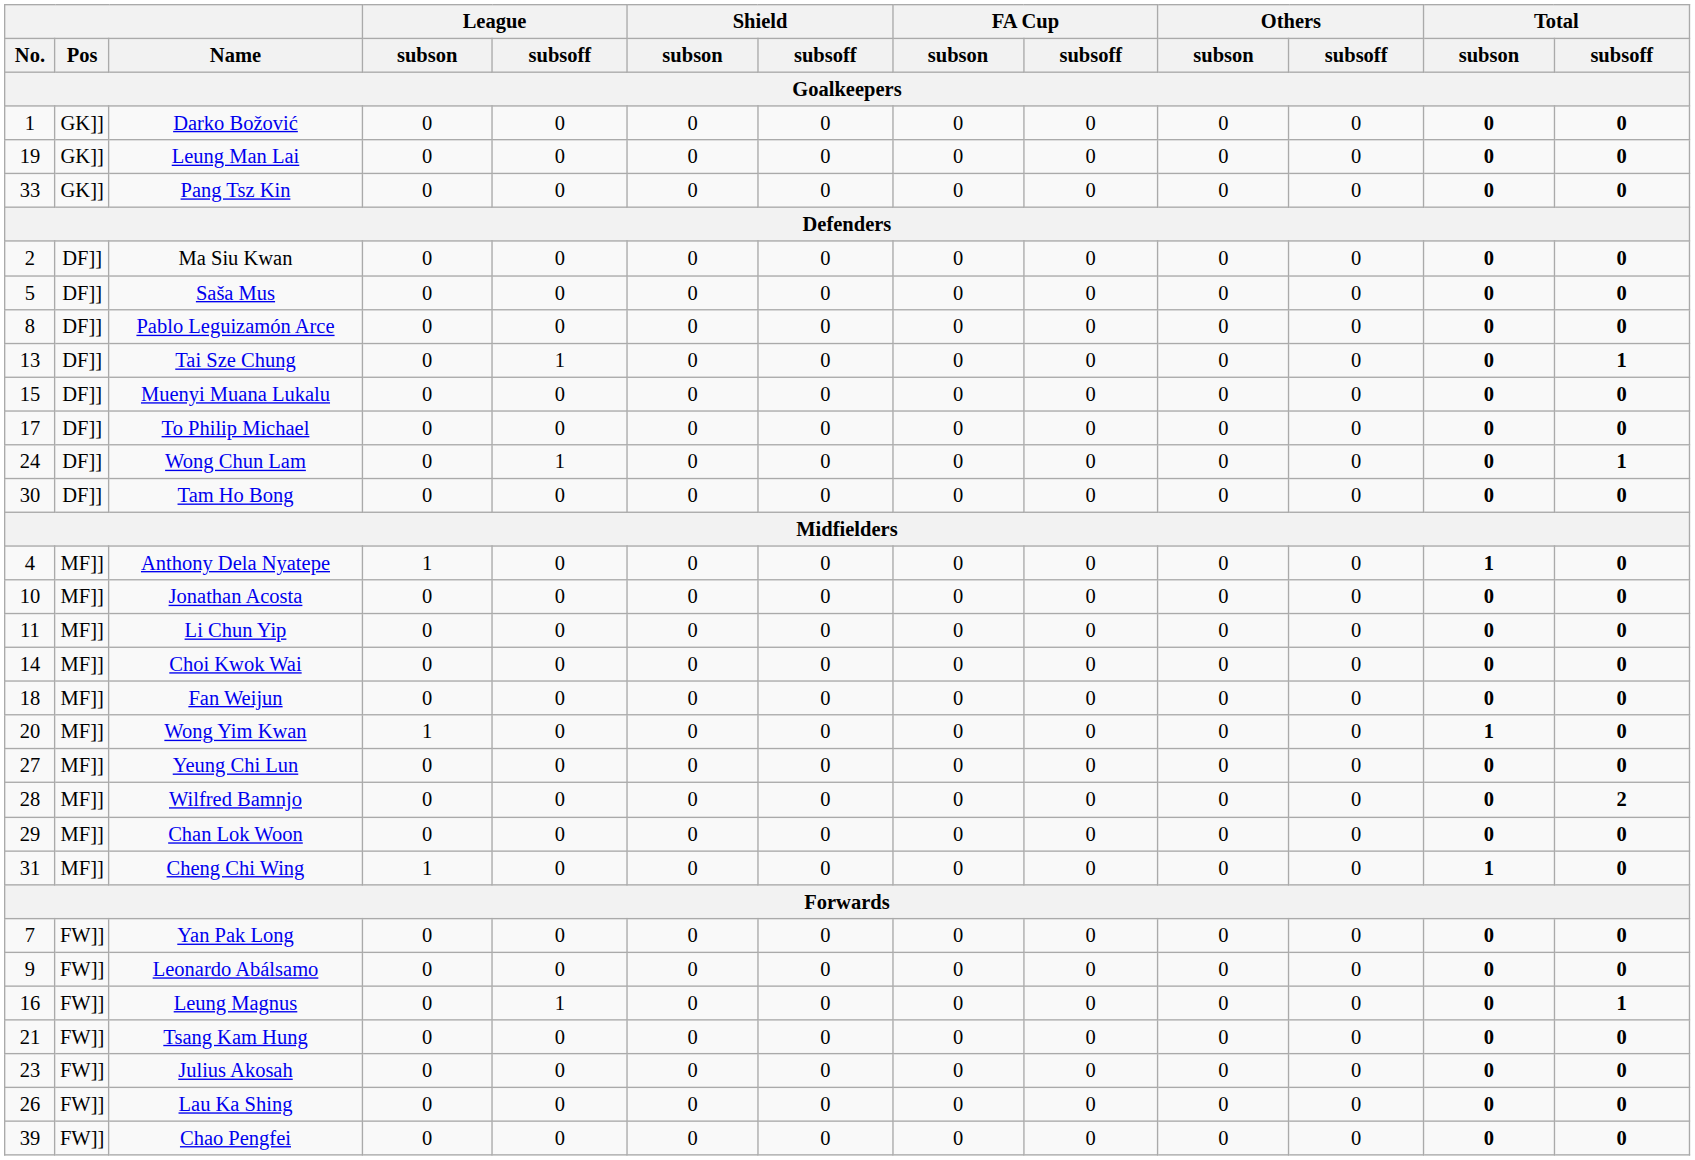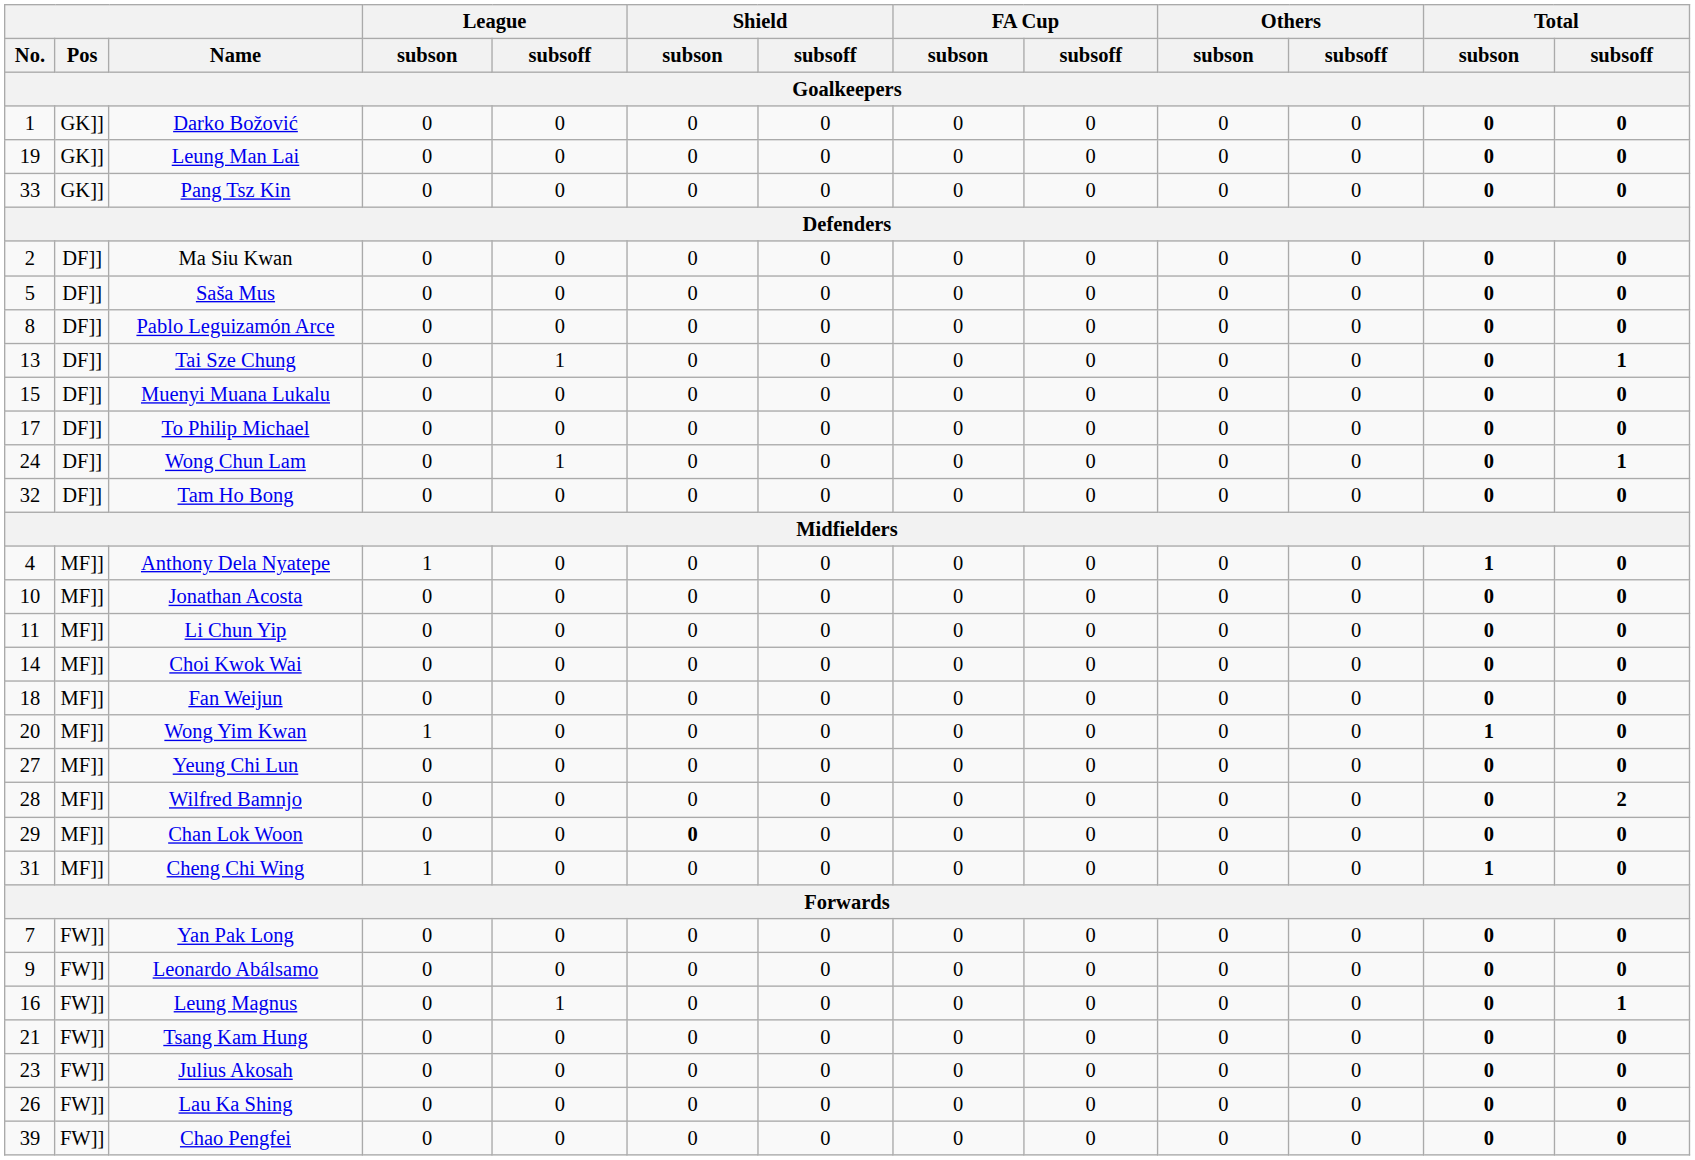 <table class="wikitable" style="font-size: 95%; text-align:center;">
 <tr>
 <th colspan=3></th>
 <th colspan=2>League</th>
 <th colspan=2>Shield</th>
 <th colspan=2>FA Cup</th>
 <th colspan=2>Others</th>
 <th colspan=2>Total</th>
 </tr>
 <tr>
 <th width="3%"><strong>No.</strong></th>
 <th width="3%"><strong>Pos</strong></th>
 <th width="15%"><strong>Name</strong></th>
 <th width=20>subson</th>
 <th width=20>subsoff</th>
 <th width=20>subson</th>
 <th width=20>subsoff</th>
 <th width=20>subson</th>
 <th width=20>subsoff</th>
 <th width=20>subson</th>
 <th width=20>subsoff</th>
 <th width=20>subson</th>
 <th width=20>subsoff</th>
 </tr>
 <tr>
 <th colspan=15>Goalkeepers</th>
 </tr>
 <tr>
 <td>1</td>
 <td [[>GK]]</td>
 <td><a href='#'>Darko Božović</a></td>
 <td>0</td>
 <td>0</td>
 <td>0</td>
 <td>0</td>
 <td>0</td>
 <td>0</td>
 <td>0</td>
 <td>0</td>
 <td><strong>0</strong></td>
 <td><strong>0</strong></td>
 </tr>
 <tr>
 <td>19</td>
 <td [[>GK]]</td>
 <td><a href='#'>Leung Man Lai</a></td>
 <td>0</td>
 <td>0</td>
 <td>0</td>
 <td>0</td>
 <td>0</td>
 <td>0</td>
 <td>0</td>
 <td>0</td>
 <td><strong>0</strong></td>
 <td><strong>0</strong></td>
 </tr>
 <tr>
 <td>33</td>
 <td [[>GK]]</td>
 <td><a href='#'>Pang Tsz Kin</a></td>
 <td>0</td>
 <td>0</td>
 <td>0</td>
 <td>0</td>
 <td>0</td>
 <td>0</td>
 <td>0</td>
 <td>0</td>
 <td><strong>0</strong></td>
 <td><strong>0</strong></td>
 </tr>
 <tr>
 <th colspan=15>Defenders</th>
 </tr>
 <tr>
 <td>2</td>
 <td [[>DF]]</td>
 <td>Ma Siu Kwan</td>
 <td>0</td>
 <td>0</td>
 <td>0</td>
 <td>0</td>
 <td>0</td>
 <td>0</td>
 <td>0</td>
 <td>0</td>
 <td><strong>0</strong></td>
 <td><strong>0</strong></td>
 </tr>
 <tr>
 <td>5</td>
 <td [[>DF]]</td>
 <td><a href='#'>Saša Mus</a></td>
 <td>0</td>
 <td>0</td>
 <td>0</td>
 <td>0</td>
 <td>0</td>
 <td>0</td>
 <td>0</td>
 <td>0</td>
 <td><strong>0</strong></td>
 <td><strong>0</strong></td>
 </tr>
 <tr>
 <td>8</td>
 <td [[>DF]]</td>
 <td><a href='#'>Pablo Leguizamón Arce</a></td>
 <td>0</td>
 <td>0</td>
 <td>0</td>
 <td>0</td>
 <td>0</td>
 <td>0</td>
 <td>0</td>
 <td>0</td>
 <td><strong>0</strong></td>
 <td><strong>0</strong></td>
 </tr>
 <tr>
 <td>13</td>
 <td [[>DF]]</td>
 <td><a href='#'>Tai Sze Chung</a></td>
 <td>0</td>
 <td>1</td>
 <td>0</td>
 <td>0</td>
 <td>0</td>
 <td>0</td>
 <td>0</td>
 <td>0</td>
 <td><strong>0</strong></td>
 <td><strong>1</strong></td>
 </tr>
 <tr>
 <td>15</td>
 <td [[>DF]]</td>
 <td><a href='#'>Muenyi Muana Lukalu</a></td>
 <td>0</td>
 <td>0</td>
 <td>0</td>
 <td>0</td>
 <td>0</td>
 <td>0</td>
 <td>0</td>
 <td>0</td>
 <td><strong>0</strong></td>
 <td><strong>0</strong></td>
 </tr>
 <tr>
 <td>17</td>
 <td [[>DF]]</td>
 <td><a href='#'>To Philip Michael</a></td>
 <td>0</td>
 <td>0</td>
 <td>0</td>
 <td>0</td>
 <td>0</td>
 <td>0</td>
 <td>0</td>
 <td>0</td>
 <td><strong>0</strong></td>
 <td><strong>0</strong></td>
 </tr>
 <tr>
 <td>24</td>
 <td [[>DF]]</td>
 <td><a href='#'>Wong Chun Lam</a></td>
 <td>0</td>
 <td>1</td>
 <td>0</td>
 <td>0</td>
 <td>0</td>
 <td>0</td>
 <td>0</td>
 <td>0</td>
 <td><strong>0</strong></td>
 <td><strong>1</strong></td>
 </tr>
 <tr>
-<td>30</td>
+<td>32</td>
 <td [[>DF]]</td>
 <td><a href='#'>Tam Ho Bong</a></td>
 <td>0</td>
 <td>0</td>
 <td>0</td>
 <td>0</td>
 <td>0</td>
 <td>0</td>
 <td>0</td>
 <td>0</td>
 <td><strong>0</strong></td>
 <td><strong>0</strong></td>
 </tr>
 <tr>
 <th colspan=15>Midfielders</th>
 </tr>
 <tr>
 <td>4</td>
 <td [[>MF]]</td>
 <td><a href='#'>Anthony Dela Nyatepe</a></td>
 <td>1</td>
 <td>0</td>
 <td>0</td>
 <td>0</td>
 <td>0</td>
 <td>0</td>
 <td>0</td>
 <td>0</td>
 <td><strong>1</strong></td>
 <td><strong>0</strong></td>
 </tr>
 <tr>
 <td>10</td>
 <td [[>MF]]</td>
 <td><a href='#'>Jonathan Acosta</a></td>
 <td>0</td>
 <td>0</td>
 <td>0</td>
 <td>0</td>
 <td>0</td>
 <td>0</td>
 <td>0</td>
 <td>0</td>
 <td><strong>0</strong></td>
 <td><strong>0</strong></td>
 </tr>
 <tr>
 <td>11</td>
 <td [[>MF]]</td>
 <td><a href='#'>Li Chun Yip</a></td>
 <td>0</td>
 <td>0</td>
 <td>0</td>
 <td>0</td>
 <td>0</td>
 <td>0</td>
 <td>0</td>
 <td>0</td>
 <td><strong>0</strong></td>
 <td><strong>0</strong></td>
 </tr>
 <tr>
 <td>14</td>
 <td [[>MF]]</td>
 <td><a href='#'>Choi Kwok Wai</a></td>
 <td>0</td>
 <td>0</td>
 <td>0</td>
 <td>0</td>
 <td>0</td>
 <td>0</td>
 <td>0</td>
 <td>0</td>
 <td><strong>0</strong></td>
 <td><strong>0</strong></td>
 </tr>
 <tr>
 <td>18</td>
 <td [[>MF]]</td>
 <td><a href='#'>Fan Weijun</a></td>
 <td>0</td>
 <td>0</td>
 <td>0</td>
 <td>0</td>
 <td>0</td>
 <td>0</td>
 <td>0</td>
 <td>0</td>
 <td><strong>0</strong></td>
 <td><strong>0</strong></td>
 </tr>
 <tr>
 <td>20</td>
 <td [[>MF]]</td>
 <td><a href='#'>Wong Yim Kwan</a></td>
 <td>1</td>
 <td>0</td>
 <td>0</td>
 <td>0</td>
 <td>0</td>
 <td>0</td>
 <td>0</td>
 <td>0</td>
 <td><strong>1</strong></td>
 <td><strong>0</strong></td>
 </tr>
 <tr>
 <td>27</td>
 <td [[>MF]]</td>
 <td><a href='#'>Yeung Chi Lun</a></td>
 <td>0</td>
 <td>0</td>
 <td>0</td>
 <td>0</td>
 <td>0</td>
 <td>0</td>
 <td>0</td>
 <td>0</td>
 <td><strong>0</strong></td>
 <td><strong>0</strong></td>
 </tr>
 <tr>
 <td>28</td>
 <td [[>MF]]</td>
 <td><a href='#'>Wilfred Bamnjo</a></td>
 <td>0</td>
 <td>0</td>
 <td>0</td>
 <td>0</td>
 <td>0</td>
 <td>0</td>
 <td>0</td>
 <td>0</td>
 <td><strong>0</strong></td>
 <td><strong>2</strong></td>
 </tr>
 <tr>
 <td>29</td>
 <td [[>MF]]</td>
 <td><a href='#'>Chan Lok Woon</a></td>
 <td>0</td>
 <td>0</td>
-<td>0</td>
+<td><strong>0</strong></td>
 <td>0</td>
 <td>0</td>
 <td>0</td>
 <td>0</td>
 <td>0</td>
 <td><strong>0</strong></td>
 <td><strong>0</strong></td>
 </tr>
 <tr>
 <td>31</td>
 <td [[>MF]]</td>
 <td><a href='#'>Cheng Chi Wing</a></td>
 <td>1</td>
 <td>0</td>
 <td>0</td>
 <td>0</td>
 <td>0</td>
 <td>0</td>
 <td>0</td>
 <td>0</td>
 <td><strong>1</strong></td>
 <td><strong>0</strong></td>
 </tr>
 <tr>
 <th colspan=15>Forwards</th>
 </tr>
 <tr>
 <td>7</td>
 <td [[>FW]]</td>
 <td><a href='#'>Yan Pak Long</a></td>
 <td>0</td>
 <td>0</td>
 <td>0</td>
 <td>0</td>
 <td>0</td>
 <td>0</td>
 <td>0</td>
 <td>0</td>
 <td><strong>0</strong></td>
 <td><strong>0</strong></td>
 </tr>
 <tr>
 <td>9</td>
 <td [[>FW]]</td>
 <td><a href='#'>Leonardo Abálsamo</a></td>
 <td>0</td>
 <td>0</td>
 <td>0</td>
 <td>0</td>
 <td>0</td>
 <td>0</td>
 <td>0</td>
 <td>0</td>
 <td><strong>0</strong></td>
 <td><strong>0</strong></td>
 </tr>
 <tr>
 <td>16</td>
 <td [[>FW]]</td>
 <td><a href='#'>Leung Magnus</a></td>
 <td>0</td>
 <td>1</td>
 <td>0</td>
 <td>0</td>
 <td>0</td>
 <td>0</td>
 <td>0</td>
 <td>0</td>
 <td><strong>0</strong></td>
 <td><strong>1</strong></td>
 </tr>
 <tr>
 <td>21</td>
 <td [[>FW]]</td>
 <td><a href='#'>Tsang Kam Hung</a></td>
 <td>0</td>
 <td>0</td>
 <td>0</td>
 <td>0</td>
 <td>0</td>
 <td>0</td>
 <td>0</td>
 <td>0</td>
 <td><strong>0</strong></td>
 <td><strong>0</strong></td>
 </tr>
 <tr>
 <td>23</td>
 <td [[>FW]]</td>
 <td><a href='#'>Julius Akosah</a></td>
 <td>0</td>
 <td>0</td>
 <td>0</td>
 <td>0</td>
 <td>0</td>
 <td>0</td>
 <td>0</td>
 <td>0</td>
 <td><strong>0</strong></td>
 <td><strong>0</strong></td>
 </tr>
 <tr>
 <td>26</td>
 <td [[>FW]]</td>
 <td><a href='#'>Lau Ka Shing</a></td>
 <td>0</td>
 <td>0</td>
 <td>0</td>
 <td>0</td>
 <td>0</td>
 <td>0</td>
 <td>0</td>
 <td>0</td>
 <td><strong>0</strong></td>
 <td><strong>0</strong></td>
 </tr>
 <tr>
 <td>39</td>
 <td [[>FW]]</td>
 <td><a href='#'>Chao Pengfei</a></td>
 <td>0</td>
 <td>0</td>
 <td>0</td>
 <td>0</td>
 <td>0</td>
 <td>0</td>
 <td>0</td>
 <td>0</td>
 <td><strong>0</strong></td>
 <td><strong>0</strong></td>
 </tr>
 </table>
